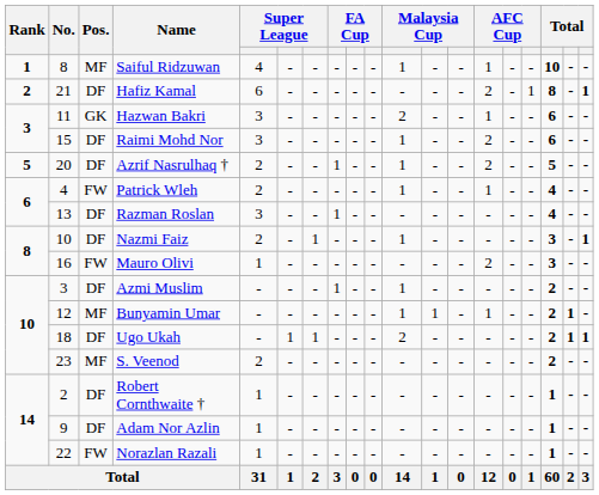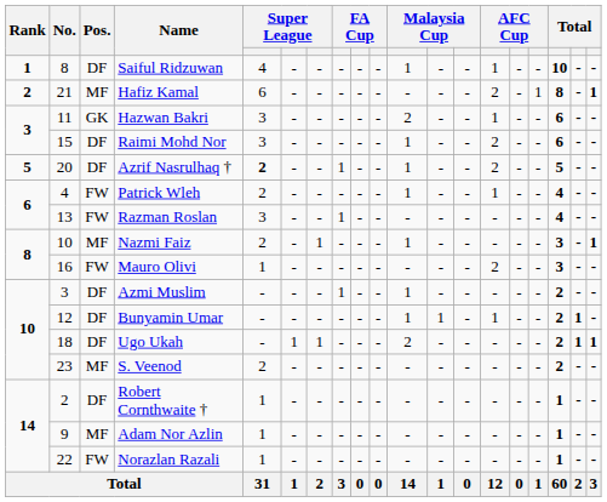 <table class="wikitable sortable" style="text-align: center">
 <tr>
 <th rowspan="2">Rank</th>
 <th rowspan="2">No.</th>
 <th rowspan="2">Pos.</th>
 <th rowspan="2">Name</th>
 <th colspan="3"><a href='#'>Super League</a></th>
 <th colspan="3"><a href='#'>FA Cup</a></th>
 <th colspan="3"><a href='#'>Malaysia Cup</a></th>
 <th colspan="3"><a href='#'>AFC Cup</a></th>
 <th colspan="3"><strong>Total</strong></th>
 </tr>
 <tr>
 <th></th>
 <th></th>
 <th></th>
 <th></th>
 <th></th>
 <th></th>
 <th></th>
 <th></th>
 <th></th>
 <th></th>
 <th></th>
 <th></th>
 <th></th>
 <th></th>
 <th></th>
 </tr>
 <tr>
 <td><strong>1</strong></td>
 <td>8</td>
-<td>MF</td>
+<td>DF</td>
 <td align=left> <a href='#'>Saiful Ridzuwan</a></td>
 <td>4</td>
 <td>-</td>
 <td>-</td>
 <td>-</td>
 <td>-</td>
 <td>-</td>
 <td>1</td>
 <td>-</td>
 <td>-</td>
 <td>1</td>
 <td>-</td>
 <td>-</td>
 <td><strong>10</strong></td>
 <td><strong>-</strong></td>
 <td><strong>-</strong></td>
 </tr>
 <tr>
 <td><strong>2</strong></td>
 <td>21</td>
-<td>DF</td>
+<td>MF</td>
 <td align=left> <a href='#'>Hafiz Kamal</a></td>
 <td>6</td>
 <td>-</td>
 <td>-</td>
 <td>-</td>
 <td>-</td>
 <td>-</td>
 <td>-</td>
 <td>-</td>
 <td>-</td>
 <td>2</td>
 <td>-</td>
 <td>1</td>
 <td><strong>8</strong></td>
 <td><strong>-</strong></td>
 <td><strong>1</strong></td>
 </tr>
 <tr>
 <td rowspan="2"><strong>3</strong></td>
 <td>11</td>
 <td>GK</td>
 <td align=left> <a href='#'>Hazwan Bakri</a></td>
 <td>3</td>
 <td>-</td>
 <td>-</td>
 <td>-</td>
 <td>-</td>
 <td>-</td>
 <td>2</td>
 <td>-</td>
 <td>-</td>
 <td>1</td>
 <td>-</td>
 <td>-</td>
 <td><strong>6</strong></td>
 <td><strong>-</strong></td>
 <td><strong>-</strong></td>
 </tr>
 <tr>
 <td>15</td>
 <td>DF</td>
 <td align=left> <a href='#'>Raimi Mohd Nor</a></td>
 <td>3</td>
 <td>-</td>
 <td>-</td>
 <td>-</td>
 <td>-</td>
 <td>-</td>
 <td>1</td>
 <td>-</td>
 <td>-</td>
 <td>2</td>
 <td>-</td>
 <td>-</td>
 <td><strong>6</strong></td>
 <td><strong>-</strong></td>
 <td><strong>-</strong></td>
 </tr>
 <tr>
 <td><strong>5</strong></td>
 <td>20</td>
 <td>DF</td>
 <td align=left> <a href='#'>Azrif Nasrulhaq</a> †</td>
-<td>2</td>
+<td><strong>2</strong></td>
 <td>-</td>
 <td>-</td>
 <td>1</td>
 <td>-</td>
 <td>-</td>
 <td>1</td>
 <td>-</td>
 <td>-</td>
 <td>2</td>
 <td>-</td>
 <td>-</td>
 <td><strong>5</strong></td>
 <td><strong>-</strong></td>
 <td><strong>-</strong></td>
 </tr>
 <tr>
 <td rowspan="2"><strong>6</strong></td>
 <td>4</td>
 <td>FW</td>
 <td align=left> <a href='#'>Patrick Wleh</a></td>
 <td>2</td>
 <td>-</td>
 <td>-</td>
 <td>-</td>
 <td>-</td>
 <td>-</td>
 <td>1</td>
 <td>-</td>
 <td>-</td>
 <td>1</td>
 <td>-</td>
 <td>-</td>
 <td><strong>4</strong></td>
 <td><strong>-</strong></td>
 <td><strong>-</strong></td>
 </tr>
 <tr>
 <td>13</td>
-<td>DF</td>
+<td>FW</td>
 <td align=left> <a href='#'>Razman Roslan</a></td>
 <td>3</td>
 <td>-</td>
 <td>-</td>
 <td>1</td>
 <td>-</td>
 <td>-</td>
 <td>-</td>
 <td>-</td>
 <td>-</td>
 <td>-</td>
 <td>-</td>
 <td>-</td>
 <td><strong>4</strong></td>
 <td><strong>-</strong></td>
 <td><strong>-</strong></td>
 </tr>
 <tr>
 <td rowspan="2"><strong>8</strong></td>
 <td>10</td>
-<td>DF</td>
+<td>MF</td>
 <td align=left> <a href='#'>Nazmi Faiz</a></td>
 <td>2</td>
 <td>-</td>
 <td>1</td>
 <td>-</td>
 <td>-</td>
 <td>-</td>
 <td>1</td>
 <td>-</td>
 <td>-</td>
 <td>-</td>
 <td>-</td>
 <td>-</td>
 <td><strong>3</strong></td>
 <td><strong>-</strong></td>
 <td><strong>1</strong></td>
 </tr>
 <tr>
 <td>16</td>
 <td>FW</td>
 <td align=left> <a href='#'>Mauro Olivi</a></td>
 <td>1</td>
 <td>-</td>
 <td>-</td>
 <td>-</td>
 <td>-</td>
 <td>-</td>
 <td>-</td>
 <td>-</td>
 <td>-</td>
 <td>2</td>
 <td>-</td>
 <td>-</td>
 <td><strong>3</strong></td>
 <td><strong>-</strong></td>
 <td><strong>-</strong></td>
 </tr>
 <tr>
 <td rowspan="4"><strong>10</strong></td>
 <td>3</td>
 <td>DF</td>
 <td align=left> <a href='#'>Azmi Muslim</a></td>
 <td>-</td>
 <td>-</td>
 <td>-</td>
 <td>1</td>
 <td>-</td>
 <td>-</td>
 <td>1</td>
 <td>-</td>
 <td>-</td>
 <td>-</td>
 <td>-</td>
 <td>-</td>
 <td><strong>2</strong></td>
 <td><strong>-</strong></td>
 <td><strong>-</strong></td>
 </tr>
 <tr>
 <td>12</td>
-<td>MF</td>
+<td>DF</td>
 <td align=left> <a href='#'>Bunyamin Umar</a></td>
 <td>-</td>
 <td>-</td>
 <td>-</td>
 <td>-</td>
 <td>-</td>
 <td>-</td>
 <td>1</td>
 <td>1</td>
 <td>-</td>
 <td>1</td>
 <td>-</td>
 <td>-</td>
 <td><strong>2</strong></td>
 <td><strong>1</strong></td>
 <td><strong>-</strong></td>
 </tr>
 <tr>
 <td>18</td>
 <td>DF</td>
 <td align=left> <a href='#'>Ugo Ukah</a></td>
 <td>-</td>
 <td>1</td>
 <td>1</td>
 <td>-</td>
 <td>-</td>
 <td>-</td>
 <td>2</td>
 <td>-</td>
 <td>-</td>
 <td>-</td>
 <td>-</td>
 <td>-</td>
 <td><strong>2</strong></td>
 <td><strong>1</strong></td>
 <td><strong>1</strong></td>
 </tr>
 <tr>
 <td>23</td>
 <td>MF</td>
 <td align=left> <a href='#'>S. Veenod</a></td>
 <td>2</td>
 <td>-</td>
 <td>-</td>
 <td>-</td>
 <td>-</td>
 <td>-</td>
 <td>-</td>
 <td>-</td>
 <td>-</td>
 <td>-</td>
 <td>-</td>
 <td>-</td>
 <td><strong>2</strong></td>
 <td><strong>-</strong></td>
 <td><strong>-</strong></td>
 </tr>
 <tr>
 <td rowspan="3"><strong>14</strong></td>
 <td>2</td>
 <td>DF</td>
 <td align=left> <a href='#'>Robert Cornthwaite</a> †</td>
 <td>1</td>
 <td>-</td>
 <td>-</td>
 <td>-</td>
 <td>-</td>
 <td>-</td>
 <td>-</td>
 <td>-</td>
 <td>-</td>
 <td>-</td>
 <td>-</td>
 <td>-</td>
 <td><strong>1</strong></td>
 <td><strong>-</strong></td>
 <td><strong>-</strong></td>
 </tr>
 <tr>
 <td>9</td>
-<td>DF</td>
+<td>MF</td>
 <td align=left> <a href='#'>Adam Nor Azlin</a></td>
 <td>1</td>
 <td>-</td>
 <td>-</td>
 <td>-</td>
 <td>-</td>
 <td>-</td>
 <td>-</td>
 <td>-</td>
 <td>-</td>
 <td>-</td>
 <td>-</td>
 <td>-</td>
 <td><strong>1</strong></td>
 <td><strong>-</strong></td>
 <td><strong>-</strong></td>
 </tr>
 <tr>
 <td>22</td>
 <td>FW</td>
 <td align=left> <a href='#'>Norazlan Razali</a></td>
 <td>1</td>
 <td>-</td>
 <td>-</td>
 <td>-</td>
 <td>-</td>
 <td>-</td>
 <td>-</td>
 <td>-</td>
 <td>-</td>
 <td>-</td>
 <td>-</td>
 <td>-</td>
 <td><strong>1</strong></td>
 <td><strong>-</strong></td>
 <td><strong>-</strong></td>
 </tr>
 <tr>
 <th colspan=4>Total</th>
 <th>31</th>
 <th>1</th>
 <th>2</th>
 <th>3</th>
 <th>0</th>
 <th>0</th>
 <th>14</th>
 <th>1</th>
 <th>0</th>
 <th>12</th>
 <th>0</th>
 <th>1</th>
 <th>60</th>
 <th>2</th>
 <th>3</th>
 </tr>
 </table>
